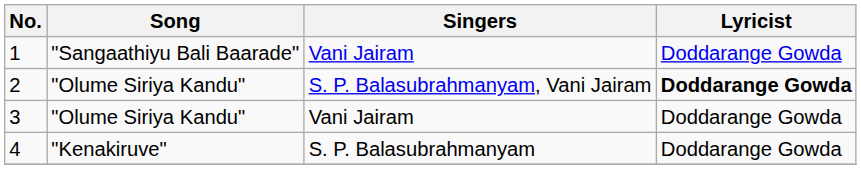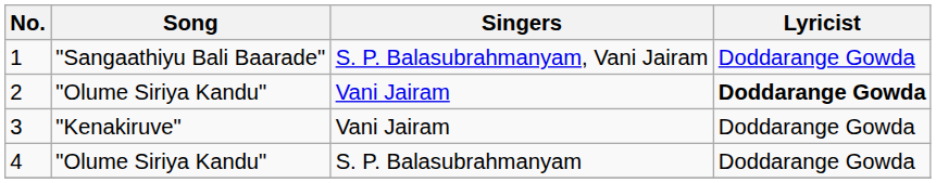 <table class="wikitable" style="font-size:95%;">
 <tr>
 <th>No.</th>
 <th>Song</th>
 <th>Singers</th>
 <th>Lyricist</th>
 </tr>
 <tr>
 <td>1</td>
 <td>"Sangaathiyu Bali Baarade"</td>
-<td><a href='#'>Vani Jairam</a></td>
+<td><a href='#'>S. P. Balasubrahmanyam</a>, Vani Jairam</td>
 <td><a href='#'>Doddarange Gowda</a></td>
 </tr>
 <tr>
 <td>2</td>
 <td>"Olume Siriya Kandu"</td>
-<td><a href='#'>S. P. Balasubrahmanyam</a>, Vani Jairam</td>
+<td><a href='#'>Vani Jairam</a></td>
 <td><strong>Doddarange Gowda</strong></td>
 </tr>
 <tr>
 <td>3</td>
-<td>"Olume Siriya Kandu"</td>
+<td>"Kenakiruve"</td>
 <td>Vani Jairam</td>
 <td>Doddarange Gowda</td>
 </tr>
 <tr>
 <td>4</td>
-<td>"Kenakiruve"</td>
+<td>"Olume Siriya Kandu"</td>
 <td>S. P. Balasubrahmanyam</td>
 <td>Doddarange Gowda</td>
 </tr>
 <tr>
 </tr>
 </table>
